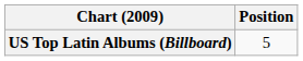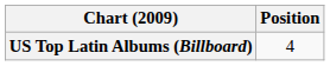 <table class="wikitable plainrowheaders" style="text-align:center">
 <tr>
 <th scope="col">Chart (2009)</th>
 <th scope="col">Position</th>
 </tr>
 <tr>
 <th scope="row">US Top Latin Albums (<em>Billboard</em>)</th>
-<td>5</td>
+<td>4</td>
 </tr>
 </table>
